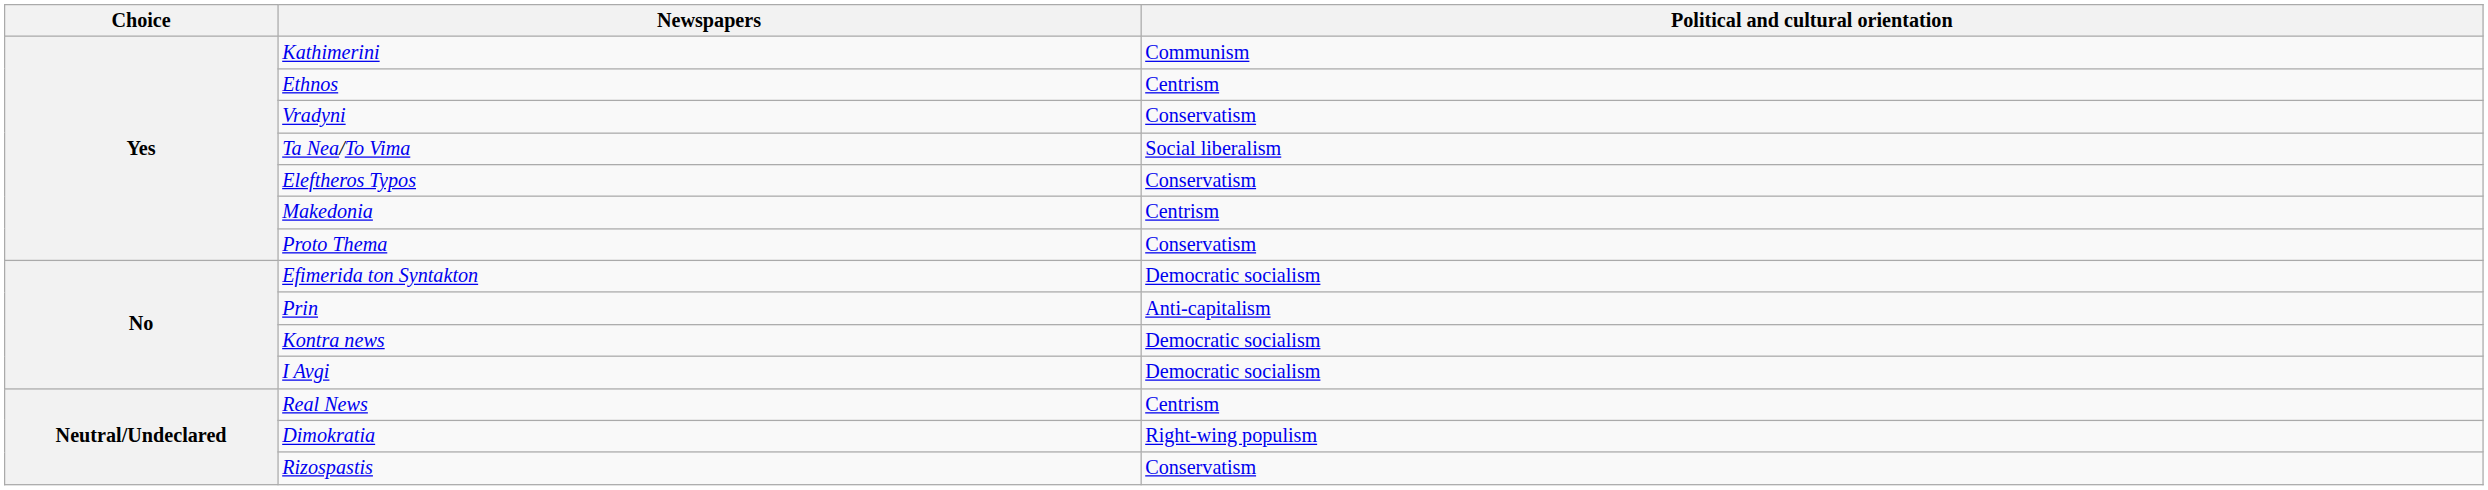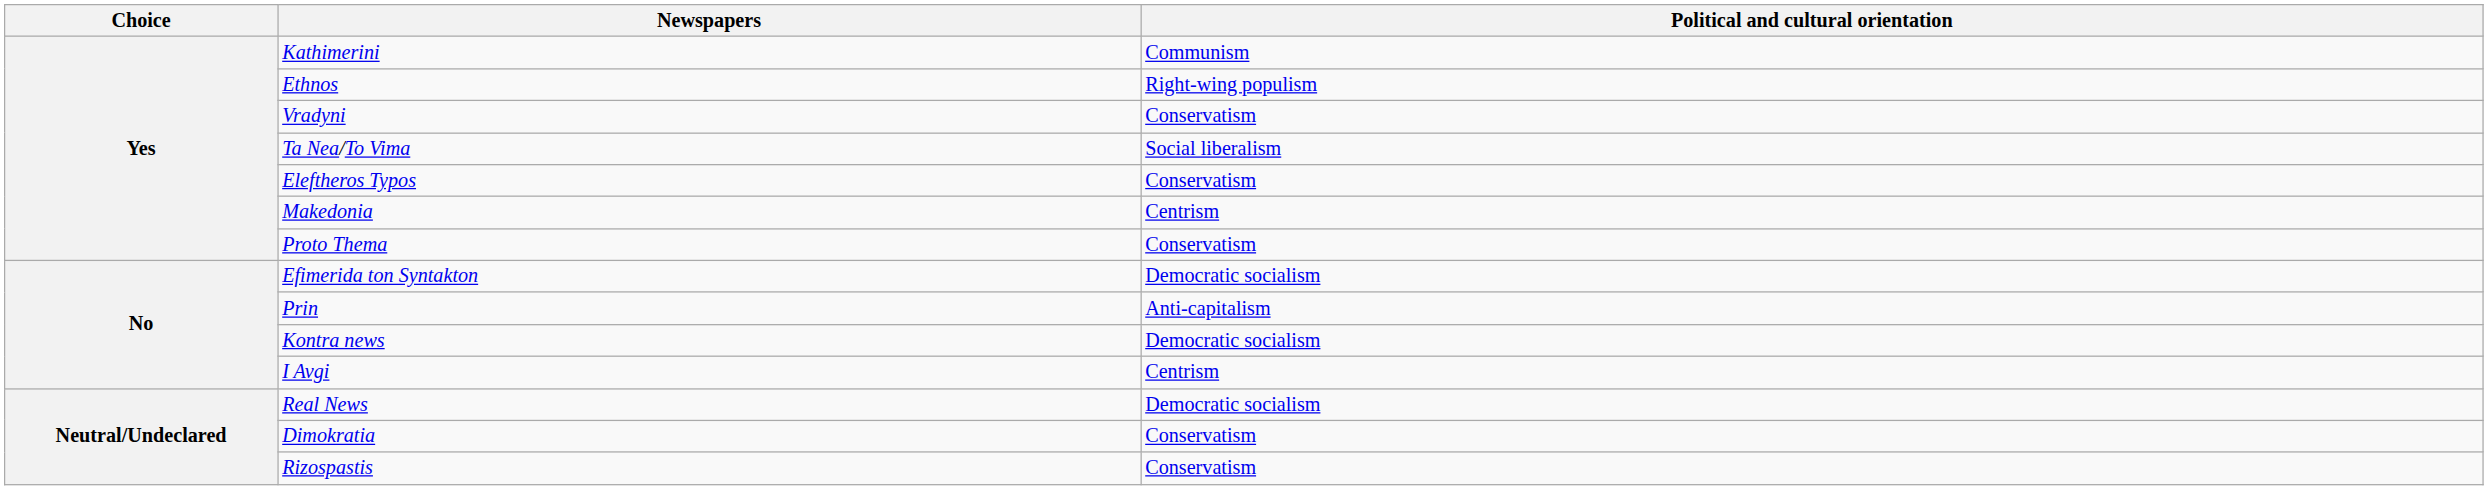 <table class="wikitable">
 <tr>
 <th width=4%>Choice</th>
 <th width=18%>Newspapers</th>
 <th width=28%>Political and cultural orientation</th>
 </tr>
 <tr>
 <th rowspan=7> Yes</th>
 <td><em><a href='#'>Kathimerini</a></em></td>
 <td><a href='#'>Communism</a></td>
 </tr>
 <tr>
 <td><em><a href='#'>Ethnos</a></em></td>
-<td><a href='#'>Centrism</a></td>
+<td><a href='#'>Right-wing populism</a></td>
 </tr>
 <tr>
 <td><em><a href='#'>Vradyni</a></em></td>
 <td><a href='#'>Conservatism</a></td>
 </tr>
 <tr>
 <td><em><a href='#'>Ta Nea</a>/<a href='#'>To Vima</a></em></td>
 <td><a href='#'>Social liberalism</a></td>
 </tr>
 <tr>
 <td><em><a href='#'>Eleftheros Typos</a></em></td>
 <td><a href='#'>Conservatism</a></td>
 </tr>
 <tr>
 <td><em><a href='#'>Makedonia</a></em></td>
 <td><a href='#'>Centrism</a></td>
 </tr>
 <tr>
 <td><em><a href='#'>Proto Thema</a></em></td>
 <td><a href='#'>Conservatism</a></td>
 </tr>
 <tr>
 <th rowspan=4> No</th>
 <td><em><a href='#'>Efimerida ton Syntakton</a></em></td>
 <td><a href='#'>Democratic socialism</a></td>
 </tr>
 <tr>
 <td><em><a href='#'>Prin</a></em></td>
 <td><a href='#'>Anti-capitalism</a></td>
 </tr>
 <tr>
 <td><em><a href='#'>Kontra news</a></em></td>
 <td><a href='#'>Democratic socialism</a></td>
 </tr>
 <tr>
 <td><em><a href='#'>I Avgi</a></em></td>
-<td><a href='#'>Democratic socialism</a></td>
+<td><a href='#'>Centrism</a></td>
 </tr>
 <tr>
 <th rowspan=3>Neutral/Undeclared</th>
 <td><em><a href='#'>Real News</a></em></td>
-<td><a href='#'>Centrism</a></td>
+<td><a href='#'>Democratic socialism</a></td>
 </tr>
 <tr>
 <td><em><a href='#'>Dimokratia</a></em></td>
-<td><a href='#'>Right-wing populism</a></td>
+<td><a href='#'>Conservatism</a></td>
 </tr>
 <tr>
 <td><em><a href='#'>Rizospastis</a></em></td>
 <td><a href='#'>Conservatism</a></td>
 </tr>
 </table>
